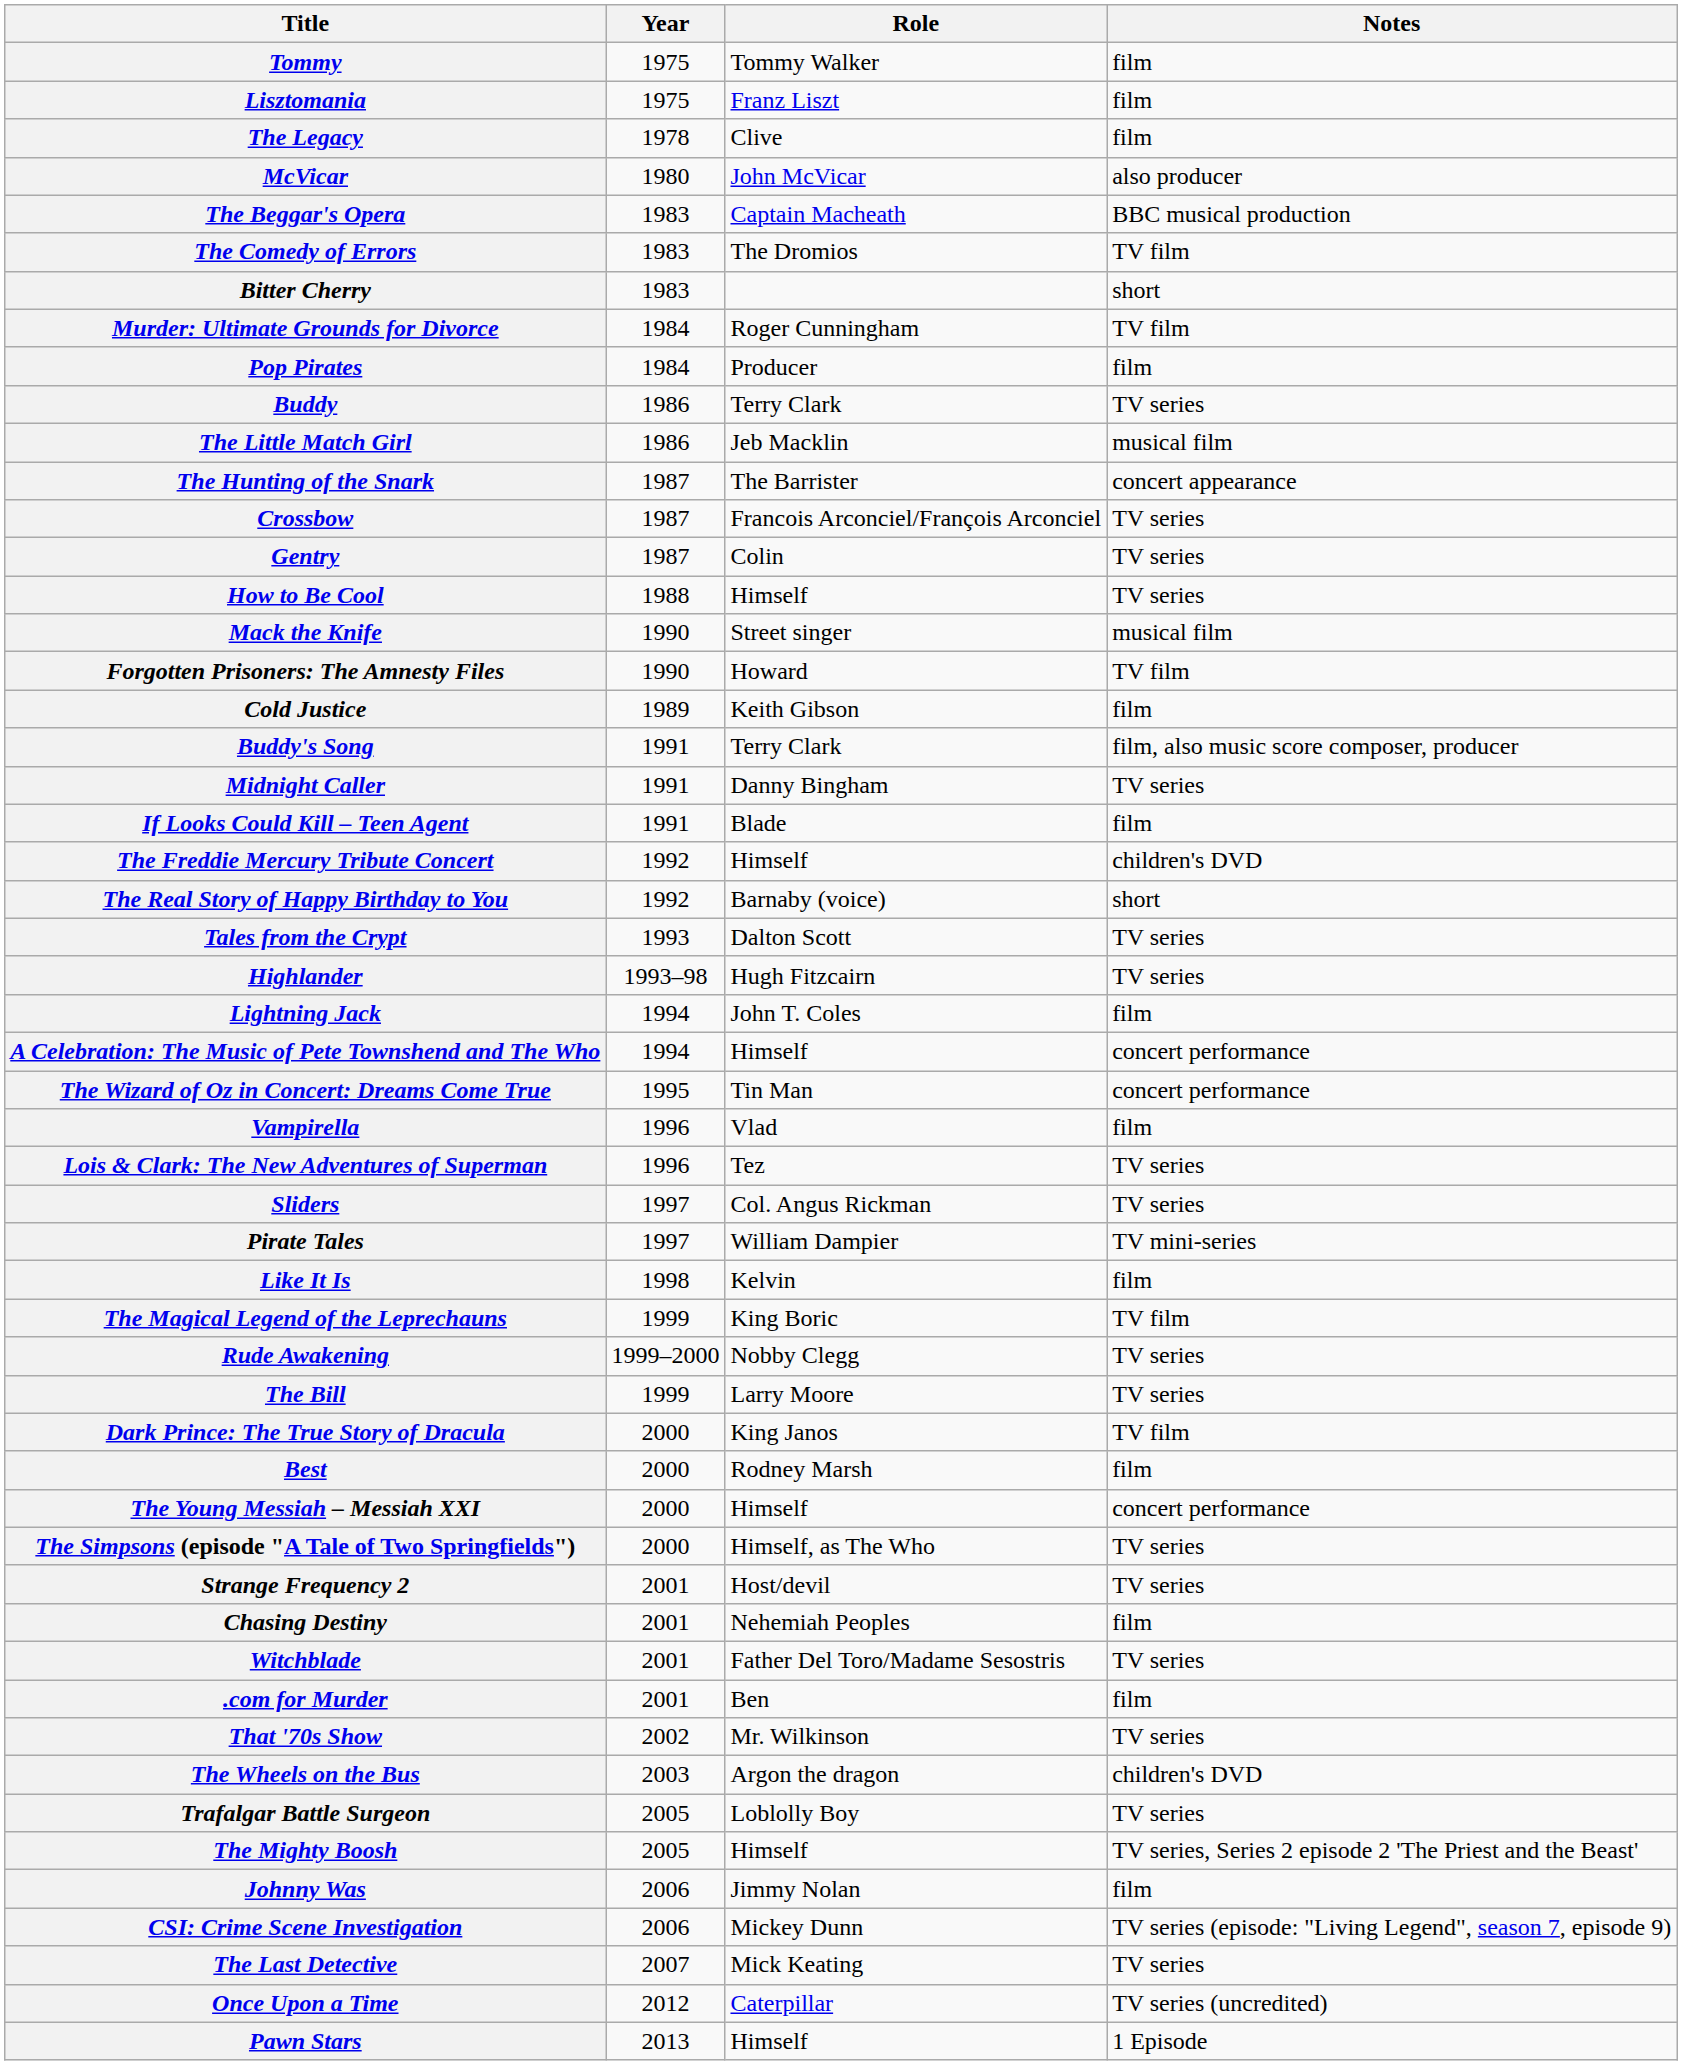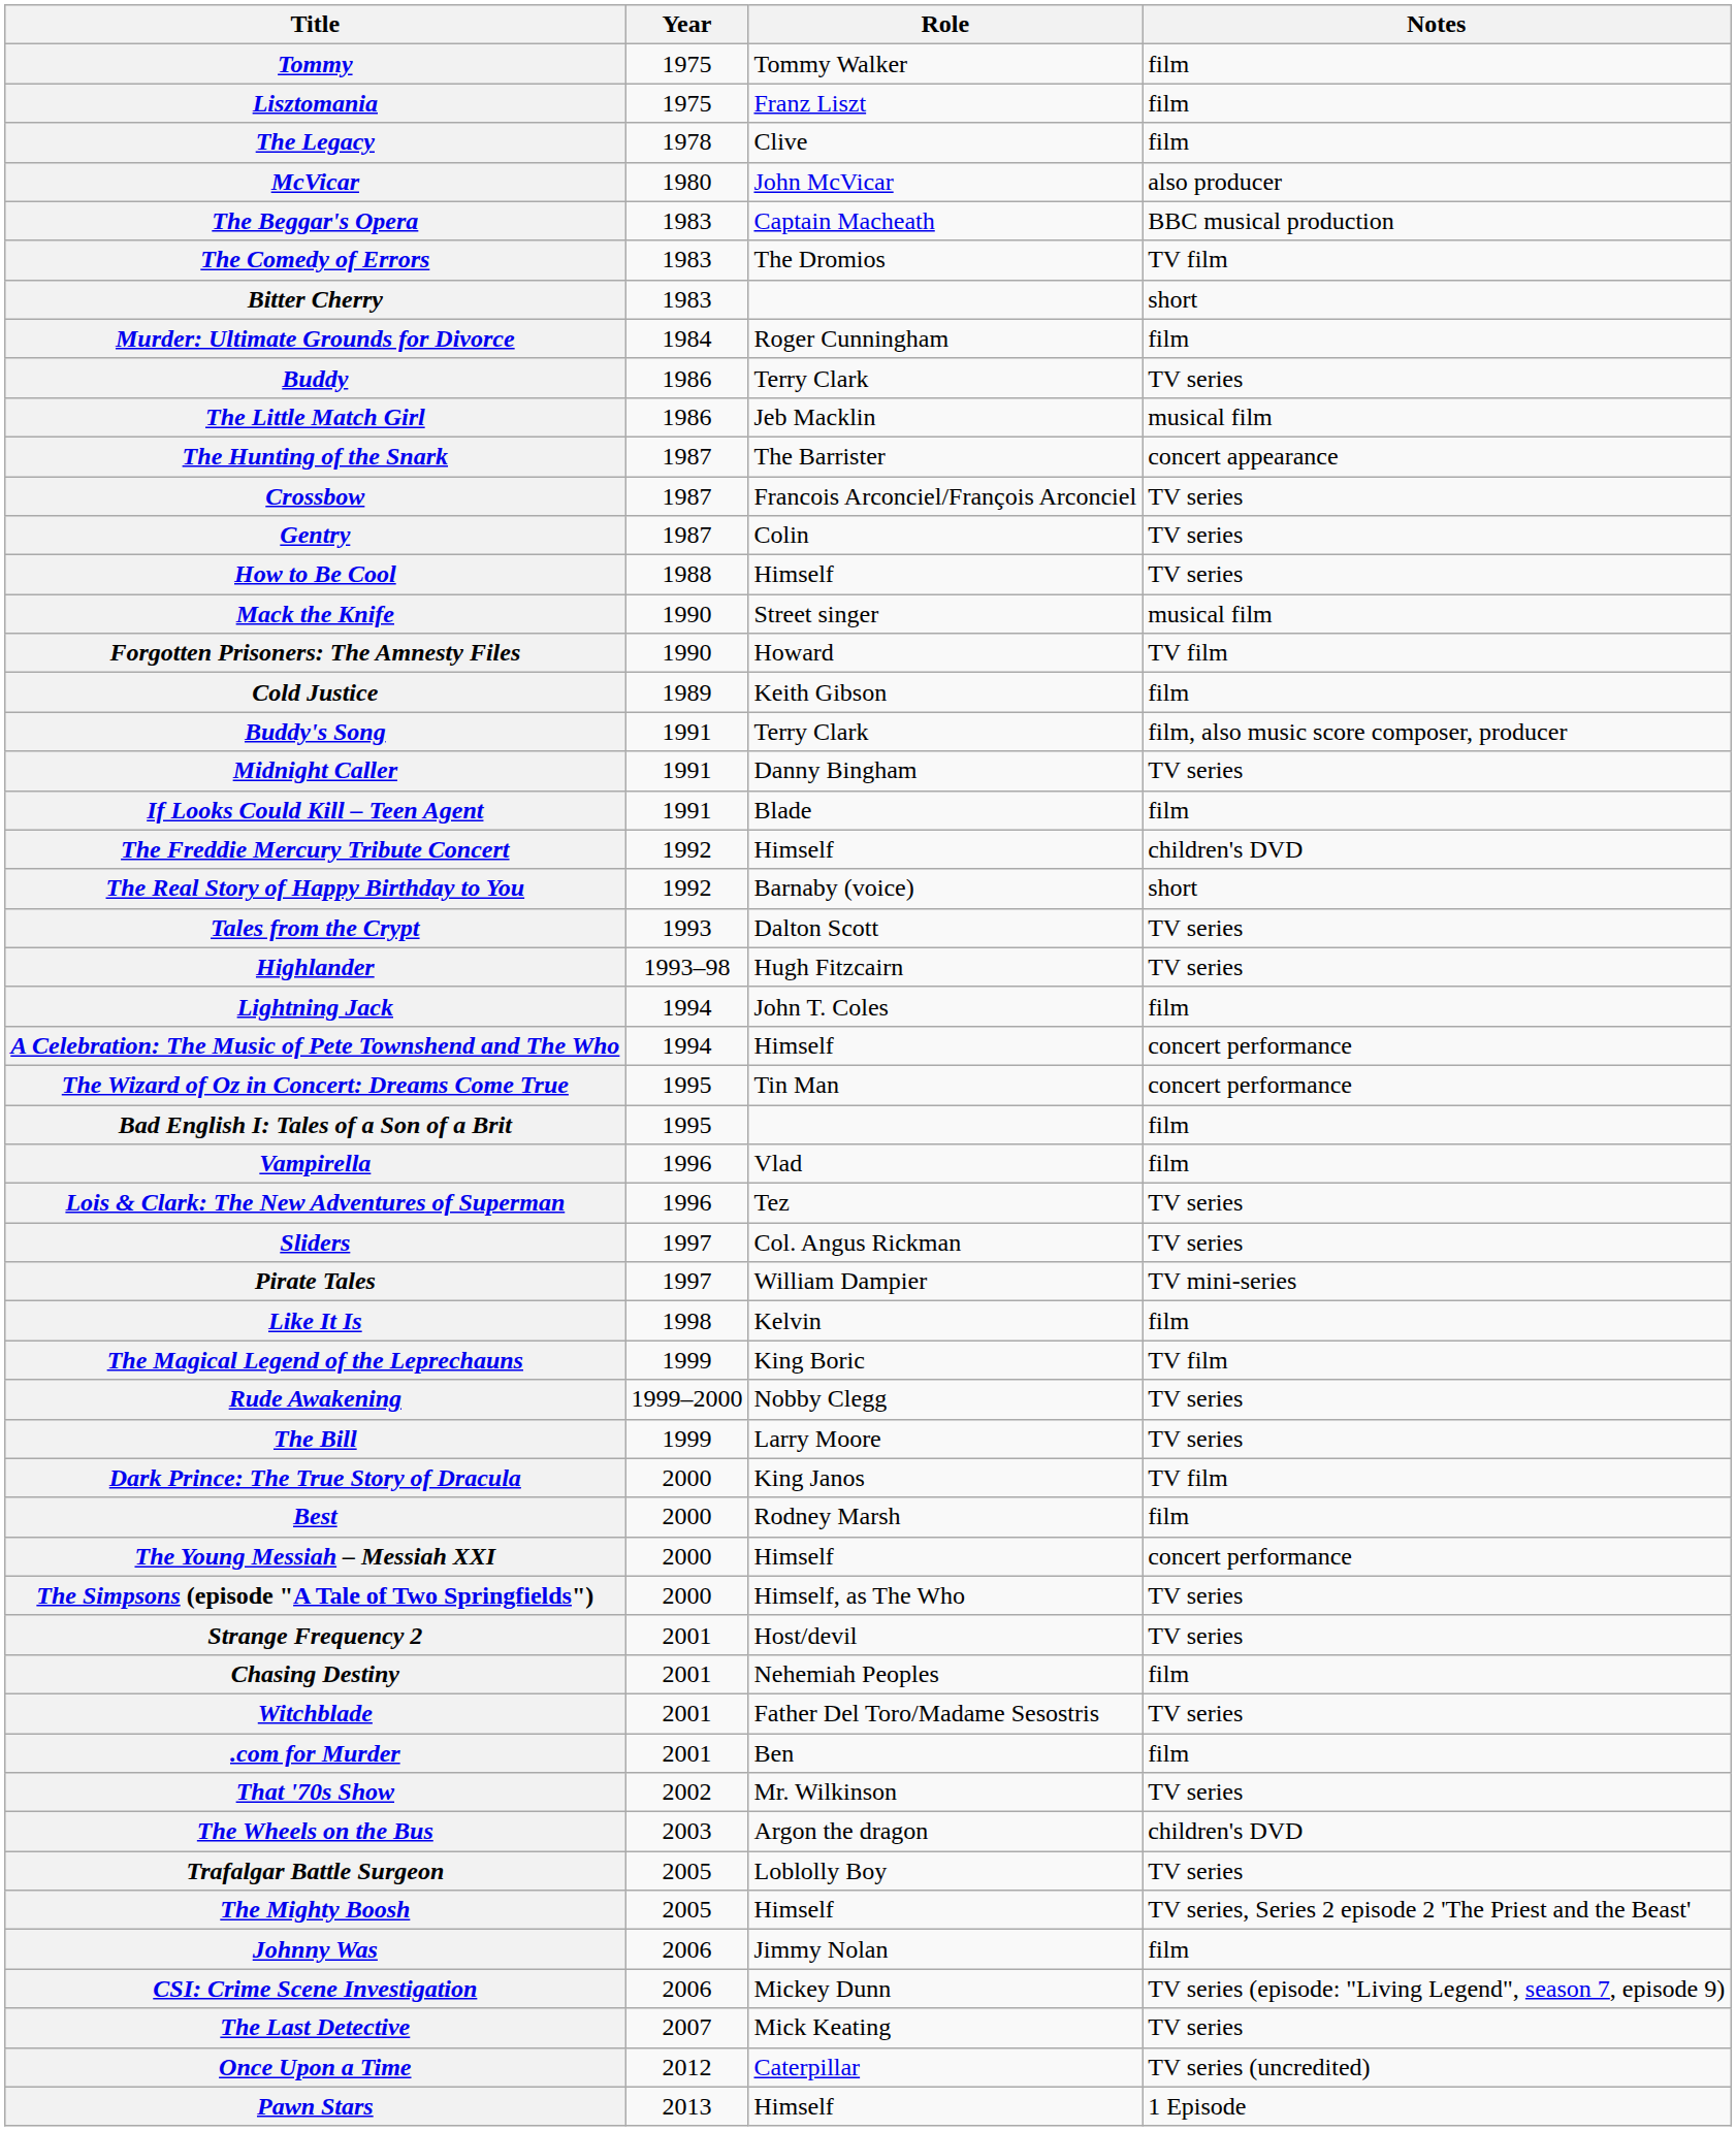 <table class="wikitable sortable plainrowheaders">
 <tr>
 <th scope="col">Title</th>
 <th scope="col">Year</th>
 <th scope="col">Role</th>
 <th scope="col" class="unsortable">Notes</th>
 </tr>
 <tr>
 <th scope="row"><em><a href='#'>Tommy</a></em></th>
 <td style="text-align:center;">1975</td>
 <td>Tommy Walker</td>
 <td>film</td>
 </tr>
 <tr>
 <th scope="row"><em><a href='#'>Lisztomania</a></em></th>
 <td style="text-align:center;">1975</td>
 <td><a href='#'>Franz Liszt</a></td>
 <td>film</td>
 </tr>
 <tr>
 <th scope="row"><em><a href='#'>The Legacy</a></em></th>
 <td style="text-align:center;">1978</td>
 <td>Clive</td>
 <td>film</td>
 </tr>
 <tr>
 <th scope="row"><em><a href='#'>McVicar</a></em></th>
 <td style="text-align:center;">1980</td>
 <td><a href='#'>John McVicar</a></td>
 <td>also producer</td>
 </tr>
 <tr>
 <th scope="row"><em><a href='#'>The Beggar's Opera</a></em></th>
 <td style="text-align:center;">1983</td>
 <td><a href='#'>Captain Macheath</a></td>
 <td>BBC musical production</td>
 </tr>
 <tr>
 <th scope="row"><em><a href='#'>The Comedy of Errors</a></em></th>
 <td style="text-align:center;">1983</td>
 <td>The Dromios</td>
 <td>TV film</td>
 </tr>
 <tr>
 <th scope="row"><em>Bitter Cherry</em></th>
 <td style="text-align:center;">1983</td>
 <td></td>
 <td>short</td>
 </tr>
 <tr>
 <th scope="row"><em><a href='#'>Murder: Ultimate Grounds for Divorce</a></em></th>
 <td style="text-align:center;">1984</td>
 <td>Roger Cunningham</td>
-<td>TV film</td>
-</tr>
-<tr>
-<th scope="row"><em><a href='#'>Pop Pirates</a></em></th>
-<td style="text-align:center;">1984</td>
-<td>Producer</td>
 <td>film</td>
 </tr>
 <tr>
 <th scope="row"><em><a href='#'>Buddy</a></em></th>
 <td style="text-align:center;">1986</td>
 <td>Terry Clark</td>
 <td>TV series</td>
 </tr>
 <tr>
 <th scope="row"><em><a href='#'>The Little Match Girl</a></em></th>
 <td style="text-align:center;">1986</td>
 <td>Jeb Macklin</td>
 <td>musical film</td>
 </tr>
 <tr>
 <th scope="row"><em><a href='#'>The Hunting of the Snark</a></em></th>
 <td style="text-align:center;">1987</td>
 <td>The Barrister</td>
 <td>concert appearance</td>
 </tr>
 <tr>
 <th scope="row"><em><a href='#'>Crossbow</a></em></th>
 <td style="text-align:center;">1987</td>
 <td>Francois Arconciel/François Arconciel</td>
 <td>TV series</td>
 </tr>
 <tr>
 <th scope="row"><em><a href='#'>Gentry</a></em></th>
 <td style="text-align:center;">1987</td>
 <td>Colin</td>
 <td>TV series</td>
 </tr>
 <tr>
 <th scope="row"><em><a href='#'>How to Be Cool</a></em></th>
 <td style="text-align:center;">1988</td>
 <td>Himself</td>
 <td>TV series</td>
 </tr>
 <tr>
 <th scope="row"><em><a href='#'>Mack the Knife</a></em></th>
 <td style="text-align:center;">1990</td>
 <td>Street singer</td>
 <td>musical film</td>
 </tr>
 <tr>
 <th scope="row"><em>Forgotten Prisoners: The Amnesty Files</em></th>
 <td style="text-align:center;">1990</td>
 <td>Howard</td>
 <td>TV film</td>
 </tr>
 <tr>
 <th scope="row"><em>Cold Justice</em></th>
 <td style="text-align:center;">1989</td>
 <td>Keith Gibson</td>
 <td>film</td>
 </tr>
 <tr>
 <th scope="row"><em><a href='#'>Buddy's Song</a></em></th>
 <td style="text-align:center;">1991</td>
 <td>Terry Clark</td>
 <td>film, also music score composer, producer</td>
 </tr>
 <tr>
 <th scope="row"><em><a href='#'>Midnight Caller</a></em></th>
 <td style="text-align:center;">1991</td>
 <td>Danny Bingham</td>
 <td>TV series</td>
 </tr>
 <tr>
 <th scope="row"><em><a href='#'>If Looks Could Kill – Teen Agent</a></em></th>
 <td style="text-align:center;">1991</td>
 <td>Blade</td>
 <td>film</td>
 </tr>
 <tr>
 <th scope="row"><em><a href='#'>The Freddie Mercury Tribute Concert</a></em></th>
 <td style="text-align:center;">1992</td>
 <td>Himself</td>
 <td>children's DVD</td>
 </tr>
 <tr>
 <th scope="row"><em><a href='#'>The Real Story of Happy Birthday to You</a></em></th>
 <td style="text-align:center;">1992</td>
 <td>Barnaby (voice)</td>
 <td>short</td>
 </tr>
 <tr>
 <th scope="row"><em><a href='#'>Tales from the Crypt</a></em></th>
 <td style="text-align:center;">1993</td>
 <td>Dalton Scott</td>
 <td>TV series</td>
 </tr>
 <tr>
 <th scope="row"><em><a href='#'>Highlander</a></em></th>
 <td style="text-align:center;">1993–98</td>
 <td>Hugh Fitzcairn</td>
 <td>TV series</td>
 </tr>
 <tr>
 <th scope="row"><em><a href='#'>Lightning Jack</a></em></th>
 <td style="text-align:center;">1994</td>
 <td>John T. Coles</td>
 <td>film</td>
 </tr>
 <tr>
 <th scope="row"><em><a href='#'>A Celebration: The Music of Pete Townshend and The Who</a></em></th>
 <td style="text-align:center;">1994</td>
 <td>Himself</td>
 <td>concert performance</td>
 </tr>
 <tr>
 <th scope="row"><em><a href='#'>The Wizard of Oz in Concert: Dreams Come True</a></em></th>
 <td style="text-align:center;">1995</td>
 <td>Tin Man</td>
 <td>concert performance</td>
+</tr>
+<tr>
+<th scope="row"><em>Bad English I: Tales of a Son of a Brit</em></th>
+<td style="text-align:center;">1995</td>
+<td></td>
+<td>film</td>
 </tr>
 <tr>
 <th scope="row"><em><a href='#'>Vampirella</a></em></th>
 <td style="text-align:center;">1996</td>
 <td>Vlad</td>
 <td>film</td>
 </tr>
 <tr>
 <th scope="row"><em><a href='#'>Lois & Clark: The New Adventures of Superman</a></em></th>
 <td style="text-align:center;">1996</td>
 <td>Tez</td>
 <td>TV series</td>
 </tr>
 <tr>
 <th scope="row"><em><a href='#'>Sliders</a></em></th>
 <td style="text-align:center;">1997</td>
 <td>Col. Angus Rickman</td>
 <td>TV series</td>
 </tr>
 <tr>
 <th scope="row"><em>Pirate Tales</em></th>
 <td style="text-align:center;">1997</td>
 <td>William Dampier</td>
 <td>TV mini-series</td>
 </tr>
 <tr>
 <th scope="row"><em><a href='#'>Like It Is</a></em></th>
 <td style="text-align:center;">1998</td>
 <td>Kelvin</td>
 <td>film</td>
 </tr>
 <tr>
 <th scope="row"><em><a href='#'>The Magical Legend of the Leprechauns</a></em></th>
 <td style="text-align:center;">1999</td>
 <td>King Boric</td>
 <td>TV film</td>
 </tr>
 <tr>
 <th scope="row"><em><a href='#'>Rude Awakening</a></em></th>
 <td style="text-align:center;">1999–2000</td>
 <td>Nobby Clegg</td>
 <td>TV series</td>
 </tr>
 <tr>
 <th scope="row"><em><a href='#'>The Bill</a></em></th>
 <td style="text-align:center;">1999</td>
 <td>Larry Moore</td>
 <td>TV series</td>
 </tr>
 <tr>
 <th scope="row"><em><a href='#'>Dark Prince: The True Story of Dracula</a></em></th>
 <td style="text-align:center;">2000</td>
 <td>King Janos</td>
 <td>TV film</td>
 </tr>
 <tr>
 <th scope="row"><em><a href='#'>Best</a></em></th>
 <td style="text-align:center;">2000</td>
 <td>Rodney Marsh</td>
 <td>film</td>
 </tr>
 <tr>
 <th scope="row"><em><a href='#'>The Young Messiah</a> – Messiah XXI</em></th>
 <td style="text-align:center;">2000</td>
 <td>Himself</td>
 <td>concert performance</td>
 </tr>
 <tr>
 <th scope="row"><em><a href='#'>The Simpsons</a></em> (episode "<a href='#'>A Tale of Two Springfields</a>")</th>
 <td style="text-align:center;">2000</td>
 <td>Himself, as The Who</td>
 <td>TV series</td>
 </tr>
 <tr>
 <th scope="row"><em>Strange Frequency 2</em></th>
 <td style="text-align:center;">2001</td>
 <td>Host/devil</td>
 <td>TV series</td>
 </tr>
 <tr>
 <th scope="row"><em>Chasing Destiny</em></th>
 <td style="text-align:center;">2001</td>
 <td>Nehemiah Peoples</td>
 <td>film</td>
 </tr>
 <tr>
 <th scope="row"><em><a href='#'>Witchblade</a></em></th>
 <td style="text-align:center;">2001</td>
 <td>Father Del Toro/Madame Sesostris</td>
 <td>TV series</td>
 </tr>
 <tr>
 <th scope="row"><em><a href='#'>.com for Murder</a></em></th>
 <td style="text-align:center;">2001</td>
 <td>Ben</td>
 <td>film</td>
 </tr>
 <tr>
 <th scope="row"><em><a href='#'>That '70s Show</a></em></th>
 <td style="text-align:center;">2002</td>
 <td>Mr. Wilkinson</td>
 <td>TV series</td>
 </tr>
 <tr>
 <th scope="row"><em><a href='#'>The Wheels on the Bus</a></em></th>
 <td style="text-align:center;">2003</td>
 <td>Argon the dragon</td>
 <td>children's DVD</td>
 </tr>
 <tr>
 <th scope="row"><em>Trafalgar Battle Surgeon</em></th>
 <td style="text-align:center;">2005</td>
 <td>Loblolly Boy</td>
 <td>TV series</td>
 </tr>
 <tr>
 <th scope="row"><em><a href='#'>The Mighty Boosh</a></em></th>
 <td style="text-align:center;">2005</td>
 <td>Himself</td>
 <td>TV series, Series 2 episode 2 'The Priest and the Beast'</td>
 </tr>
 <tr>
 <th scope="row"><em><a href='#'>Johnny Was</a></em></th>
 <td style="text-align:center;">2006</td>
 <td>Jimmy Nolan</td>
 <td>film</td>
 </tr>
 <tr>
 <th scope="row"><em><a href='#'>CSI: Crime Scene Investigation</a></em></th>
 <td style="text-align:center;">2006</td>
 <td>Mickey Dunn</td>
 <td>TV series (episode: "Living Legend", <a href='#'>season 7</a>, episode 9)</td>
 </tr>
 <tr>
 <th scope="row"><em><a href='#'>The Last Detective</a></em></th>
 <td style="text-align:center;">2007</td>
 <td>Mick Keating</td>
 <td>TV series</td>
 </tr>
 <tr>
 <th scope="row"><em><a href='#'>Once Upon a Time</a></em></th>
 <td style="text-align:center;">2012</td>
 <td><a href='#'>Caterpillar</a></td>
 <td>TV series (uncredited)</td>
 </tr>
 <tr>
 <th scope="row"><em><a href='#'>Pawn Stars</a></em></th>
 <td style="text-align:center;">2013</td>
 <td>Himself</td>
 <td>1 Episode</td>
 </tr>
 </table>
